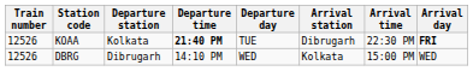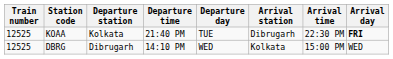 <table class="wikitable">
 <tr>
 <th>Train number</th>
 <th>Station code</th>
 <th>Departure station</th>
 <th>Departure time</th>
 <th>Departure day</th>
 <th>Arrival station</th>
 <th>Arrival time</th>
 <th>Arrival day</th>
 </tr>
 <tr>
-<td>12526</td>
+<td>12525</td>
 <td>KOAA</td>
 <td>Kolkata</td>
-<td><strong>21:40 PM</strong></td>
+<td>21:40 PM</td>
 <td>TUE</td>
 <td>Dibrugarh</td>
 <td>22:30 PM</td>
 <td><strong>FRI</strong></td>
 </tr>
 <tr>
-<td>12526</td>
+<td>12525</td>
 <td>DBRG</td>
 <td>Dibrugarh</td>
 <td>14:10 PM</td>
 <td>WED</td>
 <td>Kolkata</td>
 <td>15:00 PM</td>
 <td>WED</td>
 </tr>
 </table>
